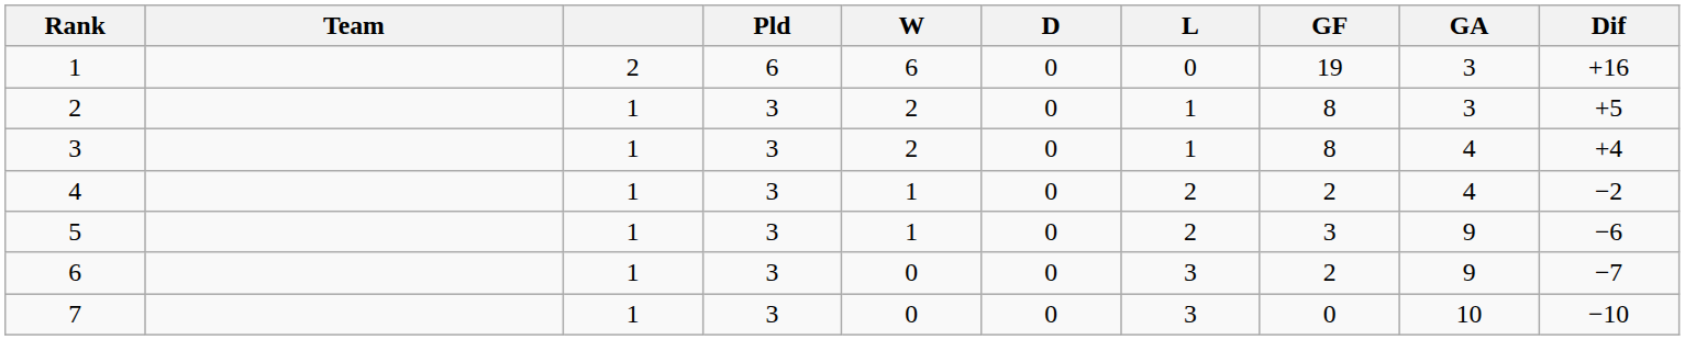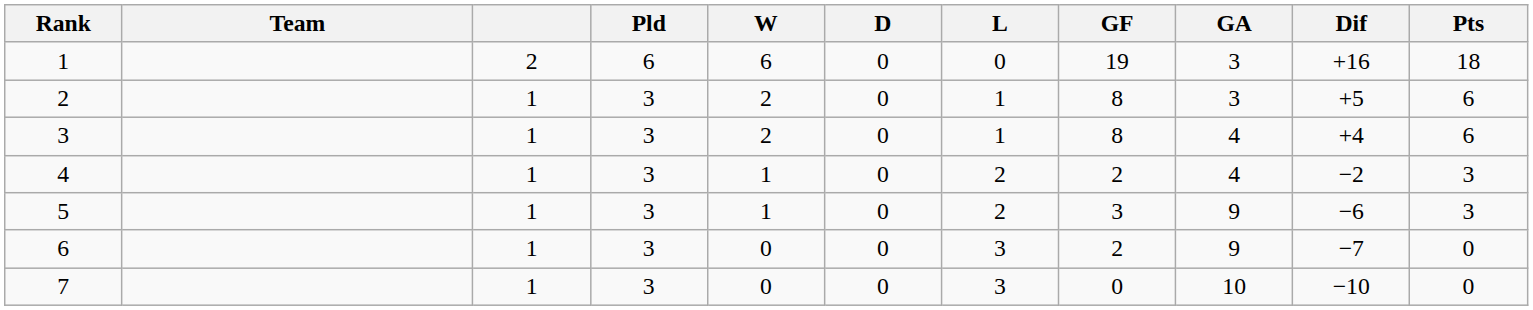 <table class="wikitable sortable" width=65% style="text-align:center">
 <tr>
 <th width=5%>Rank</th>
 <th width=15%>Team</th>
 <th width=5%></th>
 <th width=5%>Pld</th>
 <th width=5%>W</th>
 <th width=5%>D</th>
 <th width=5%>L</th>
 <th width=5%>GF</th>
 <th width=5%>GA</th>
 <th width=5%>Dif</th>
+<th width=5%>Pts</th>
 </tr>
 <tr>
 <td>1</td>
 <td style="text-align:left;"></td>
 <td>2</td>
 <td>6</td>
 <td>6</td>
 <td>0</td>
 <td>0</td>
 <td>19</td>
 <td>3</td>
 <td>+16</td>
+<td>18</td>
 </tr>
 <tr>
 <td>2</td>
 <td style="text-align:left;"></td>
 <td>1</td>
 <td>3</td>
 <td>2</td>
 <td>0</td>
 <td>1</td>
 <td>8</td>
 <td>3</td>
 <td>+5</td>
+<td>6</td>
 </tr>
 <tr>
 <td>3</td>
 <td style="text-align:left;"></td>
 <td>1</td>
 <td>3</td>
 <td>2</td>
 <td>0</td>
 <td>1</td>
 <td>8</td>
 <td>4</td>
 <td>+4</td>
+<td>6</td>
 </tr>
 <tr>
 <td>4</td>
 <td style="text-align:left;"></td>
 <td>1</td>
 <td>3</td>
 <td>1</td>
 <td>0</td>
 <td>2</td>
 <td>2</td>
 <td>4</td>
 <td>−2</td>
+<td>3</td>
 </tr>
 <tr>
 <td>5</td>
 <td style="text-align:left;"></td>
 <td>1</td>
 <td>3</td>
 <td>1</td>
 <td>0</td>
 <td>2</td>
 <td>3</td>
 <td>9</td>
 <td>−6</td>
+<td>3</td>
 </tr>
 <tr>
 <td>6</td>
 <td style="text-align:left;"></td>
 <td>1</td>
 <td>3</td>
 <td>0</td>
 <td>0</td>
 <td>3</td>
 <td>2</td>
 <td>9</td>
 <td>−7</td>
+<td>0</td>
 </tr>
 <tr>
 <td>7</td>
 <td style="text-align:left;"></td>
 <td>1</td>
 <td>3</td>
 <td>0</td>
 <td>0</td>
 <td>3</td>
 <td>0</td>
 <td>10</td>
 <td>−10</td>
+<td>0</td>
 </tr>
 </table>
